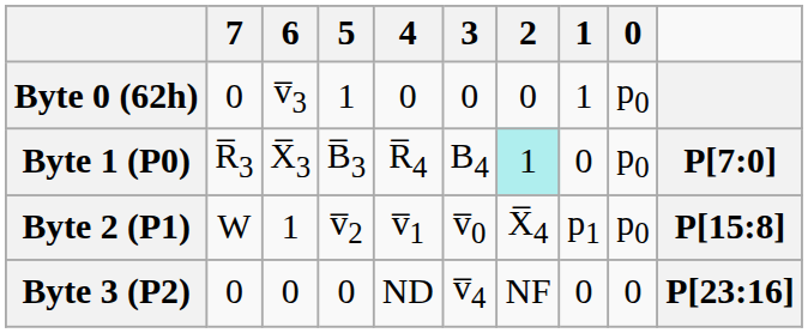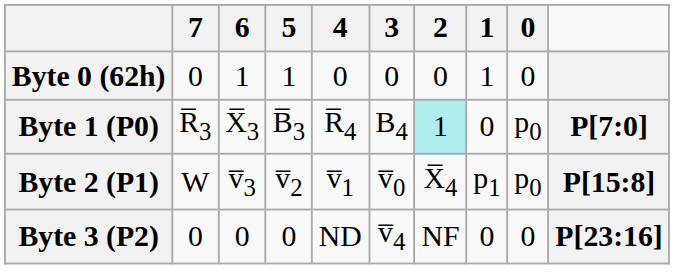 <table class="wikitable" style="text-align:center;">
 <tr>
 <th></th>
 <th>7</th>
 <th>6</th>
 <th>5</th>
 <th>4</th>
 <th>3</th>
 <th>2</th>
 <th>1</th>
 <th>0</th>
 </tr>
 <tr>
 <th>Byte 0 (62h)</th>
 <td>0</td>
-<td>v̅<sub>3</sub></td>
+<td>1</td>
 <td>1</td>
 <td>0</td>
 <td>0</td>
 <td>0</td>
 <td>1</td>
-<td>p<sub>0</sub></td>
+<td>0</td>
 <th></th>
 </tr>
 <tr>
 <th>Byte 1 (P0)</th>
 <td>R̅<sub>3</sub></td>
 <td>X̅<sub>3</sub></td>
 <td>B̅<sub>3</sub></td>
 <td>R̅<sub>4</sub></td>
 <td>B<sub>4</sub></td>
 <td style="background: paleturquoise;">1</td>
 <td>0</td>
 <td>p<sub>0</sub></td>
 <th>P[7:0]</th>
 </tr>
 <tr>
 <th>Byte 2 (P1)</th>
 <td>W</td>
-<td>1</td>
+<td>v̅<sub>3</sub></td>
 <td>v̅<sub>2</sub></td>
 <td>v̅<sub>1</sub></td>
 <td>v̅<sub>0</sub></td>
 <td>X̅<sub>4</sub></td>
 <td>p<sub>1</sub></td>
 <td>p<sub>0</sub></td>
 <th>P[15:8]</th>
 </tr>
 <tr>
 <th>Byte 3 (P2)</th>
 <td>0</td>
 <td>0</td>
 <td>0</td>
 <td>ND</td>
 <td>v̅<sub>4</sub></td>
 <td>NF</td>
 <td>0</td>
 <td>0</td>
 <th>P[23:16]</th>
 </tr>
 </table>
